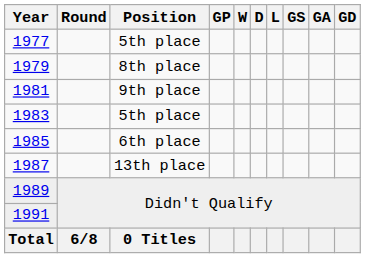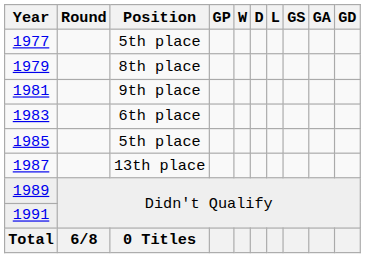 <table class="wikitable" style="text-align: center;">
 <tr>
 <th>Year</th>
 <th>Round</th>
 <th>Position</th>
 <th>GP</th>
 <th>W</th>
 <th>D</th>
 <th>L</th>
 <th>GS</th>
 <th>GA</th>
 <th>GD</th>
 </tr>
 <tr bgcolor=>
 <td><a href='#'>1977</a> </td>
 <td></td>
 <td>5th place</td>
 <td></td>
 <td></td>
 <td></td>
 <td></td>
 <td></td>
 <td></td>
 <td></td>
 </tr>
 <tr bgcolor=>
 <td><a href='#'>1979</a>  </td>
 <td></td>
 <td>8th place</td>
 <td></td>
 <td></td>
 <td></td>
 <td></td>
 <td></td>
 <td></td>
 <td></td>
 </tr>
 <tr bgcolor=>
 <td><a href='#'>1981</a> </td>
 <td></td>
 <td>9th place</td>
 <td></td>
 <td></td>
 <td></td>
 <td></td>
 <td></td>
 <td></td>
 <td></td>
 </tr>
 <tr bgcolor=>
 <td><a href='#'>1983</a> </td>
 <td></td>
-<td>5th place</td>
+<td>6th place</td>
 <td></td>
 <td></td>
 <td></td>
 <td></td>
 <td></td>
 <td></td>
 <td></td>
 </tr>
 <tr bgcolor=>
 <td><a href='#'>1985</a> </td>
 <td></td>
-<td>6th place</td>
+<td>5th place</td>
 <td></td>
 <td></td>
 <td></td>
 <td></td>
 <td></td>
 <td></td>
 <td></td>
 </tr>
 <tr bgcolor=>
 <td><a href='#'>1987</a> </td>
 <td></td>
 <td>13th place</td>
 <td></td>
 <td></td>
 <td></td>
 <td></td>
 <td></td>
 <td></td>
 <td></td>
 </tr>
 <tr bgcolor=efefef>
 <td><a href='#'>1989</a> </td>
 <td colspan=9 rowspan=2>Didn't Qualify</td>
 </tr>
 <tr bgcolor=efefef>
 <td><a href='#'>1991</a> </td>
 </tr>
 <tr>
 <th>Total</th>
 <th>6/8</th>
 <th>0 Titles</th>
 <th></th>
 <th></th>
 <th></th>
 <th></th>
 <th></th>
 <th></th>
 <th></th>
 </tr>
 </table>
